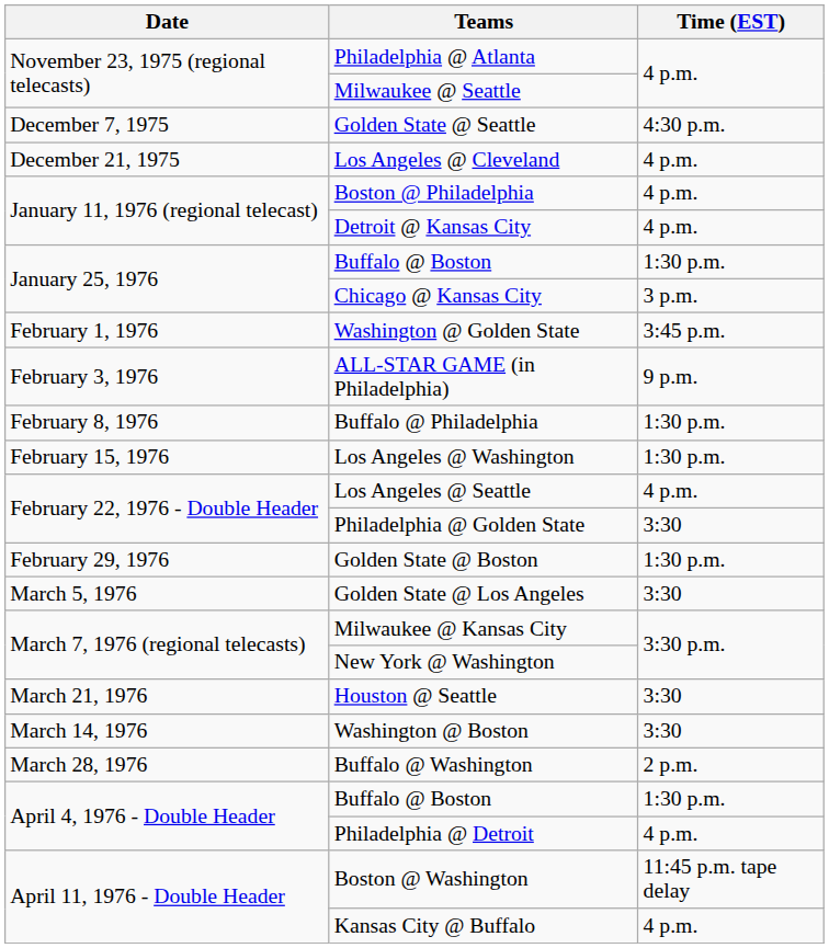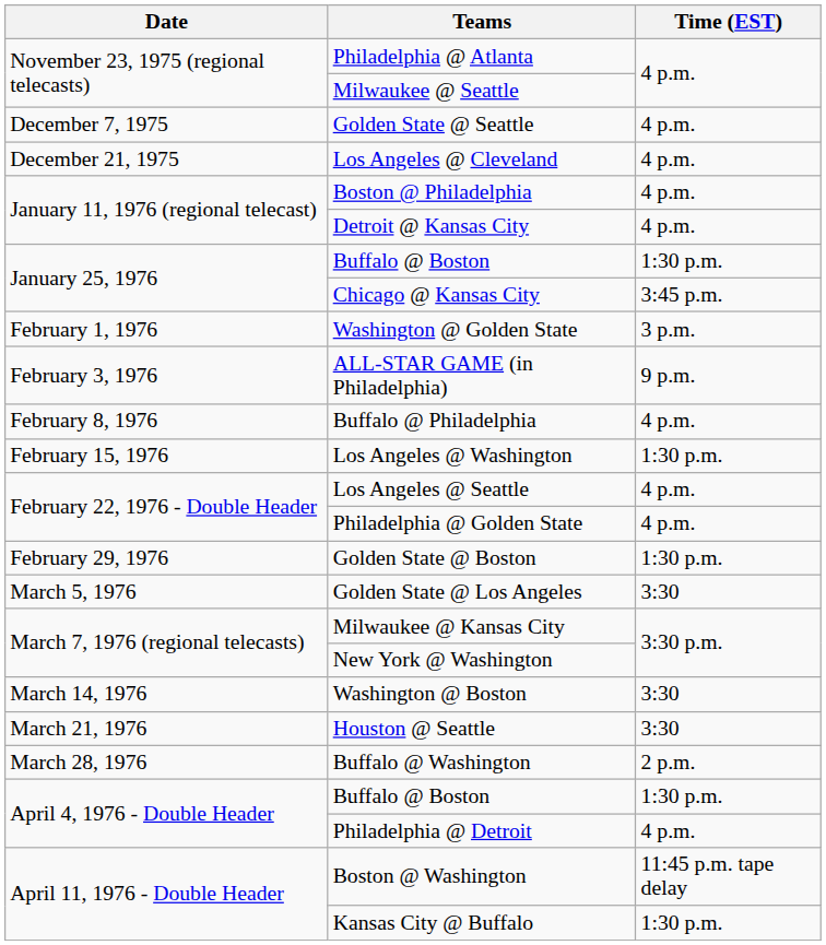 <table class="wikitable">
 <tr>
 <th>Date</th>
 <th>Teams</th>
 <th>Time (<a href='#'>EST</a>)</th>
 </tr>
 <tr>
 <td rowspan="2">November 23, 1975 (regional telecasts)</td>
 <td><a href='#'>Philadelphia</a> @ <a href='#'>Atlanta</a></td>
 <td rowspan="2">4 p.m.</td>
 </tr>
 <tr>
 <td><a href='#'>Milwaukee</a> @ <a href='#'>Seattle</a></td>
 </tr>
 <tr>
 <td>December 7, 1975</td>
 <td><a href='#'>Golden State</a> @ Seattle</td>
-<td>4:30 p.m.</td>
+<td>4 p.m.</td>
 </tr>
 <tr>
 <td>December 21, 1975</td>
 <td><a href='#'>Los Angeles</a> @ <a href='#'>Cleveland</a></td>
 <td>4 p.m.</td>
 </tr>
 <tr>
 <td rowspan="2">January 11, 1976 (regional telecast)</td>
 <td><a href='#'>Boston @ Philadelphia</a></td>
 <td>4 p.m.</td>
 </tr>
 <tr>
 <td><a href='#'>Detroit</a> @ <a href='#'>Kansas City</a></td>
 <td>4 p.m.</td>
 </tr>
 <tr>
 <td rowspan="2">January 25, 1976</td>
 <td><a href='#'>Buffalo</a> @ <a href='#'>Boston</a></td>
 <td>1:30 p.m.</td>
 </tr>
 <tr>
 <td><a href='#'>Chicago</a> @ <a href='#'>Kansas City</a></td>
-<td>3 p.m.</td>
+<td>3:45 p.m.</td>
 </tr>
 <tr>
 <td>February 1, 1976</td>
 <td><a href='#'>Washington</a> @ Golden State</td>
-<td>3:45 p.m.</td>
+<td>3 p.m.</td>
 </tr>
 <tr>
 <td>February 3, 1976</td>
 <td><a href='#'>ALL-STAR GAME</a> (in Philadelphia)</td>
 <td>9 p.m.</td>
 </tr>
 <tr>
 <td>February 8, 1976</td>
 <td>Buffalo @ Philadelphia</td>
-<td>1:30 p.m.</td>
+<td>4 p.m.</td>
 </tr>
 <tr>
 <td>February 15, 1976</td>
 <td>Los Angeles @ Washington</td>
 <td>1:30 p.m.</td>
 </tr>
 <tr>
 <td rowspan="2">February 22, 1976 - <a href='#'>Double Header</a></td>
 <td>Los Angeles @ Seattle</td>
 <td>4 p.m.</td>
 </tr>
 <tr>
 <td>Philadelphia @ Golden State</td>
-<td>3:30</td>
+<td>4 p.m.</td>
 </tr>
 <tr>
 <td>February 29, 1976</td>
 <td>Golden State @ Boston</td>
 <td>1:30 p.m.</td>
 </tr>
 <tr>
 <td>March 5, 1976</td>
 <td>Golden State @ Los Angeles</td>
 <td>3:30</td>
 </tr>
 <tr>
 <td rowspan="2">March 7, 1976 (regional telecasts)</td>
 <td>Milwaukee @ Kansas City</td>
 <td rowspan="2">3:30 p.m.</td>
 </tr>
 <tr>
 <td>New York @ Washington</td>
 </tr>
 <tr>
-<td>March 21, 1976</td>
-<td><a href='#'>Houston</a> @ Seattle</td>
+<td>March 14, 1976</td>
+<td>Washington @ Boston</td>
 <td>3:30</td>
 </tr>
 <tr>
-<td>March 14, 1976</td>
-<td>Washington @ Boston</td>
+<td>March 21, 1976</td>
+<td><a href='#'>Houston</a> @ Seattle</td>
 <td>3:30</td>
 </tr>
 <tr>
 <td>March 28, 1976</td>
 <td>Buffalo @ Washington</td>
 <td>2 p.m.</td>
 </tr>
 <tr>
 <td rowspan="2">April 4, 1976 - <a href='#'>Double Header</a></td>
 <td>Buffalo @ Boston</td>
 <td>1:30 p.m.</td>
 </tr>
 <tr>
 <td>Philadelphia @ <a href='#'>Detroit</a></td>
 <td>4 p.m.</td>
 </tr>
 <tr>
 <td rowspan="2">April 11, 1976 - <a href='#'>Double Header</a></td>
 <td>Boston @ Washington</td>
 <td>11:45 p.m. tape delay</td>
 </tr>
 <tr>
 <td>Kansas City @ Buffalo</td>
-<td>4 p.m.</td>
+<td>1:30 p.m.</td>
 </tr>
 </table>
